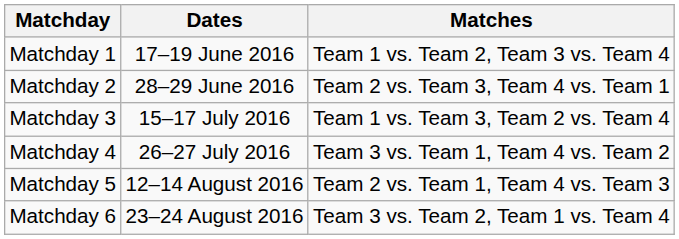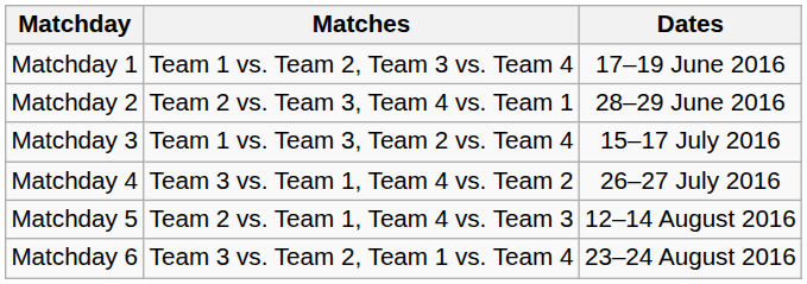 <table class="wikitable" style="text-align:center">
 <tr>
 <th>Matchday</th>
+<th>Matches</th>
 <th>Dates</th>
-<th>Matches</th>
 </tr>
 <tr>
 <td>Matchday 1</td>
+<td>Team 1 vs. Team 2, Team 3 vs. Team 4</td>
 <td>17–19 June 2016</td>
-<td>Team 1 vs. Team 2, Team 3 vs. Team 4</td>
 </tr>
 <tr>
 <td>Matchday 2</td>
+<td>Team 2 vs. Team 3, Team 4 vs. Team 1</td>
 <td>28–29 June 2016</td>
-<td>Team 2 vs. Team 3, Team 4 vs. Team 1</td>
 </tr>
 <tr>
 <td>Matchday 3</td>
+<td>Team 1 vs. Team 3, Team 2 vs. Team 4</td>
 <td>15–17 July 2016</td>
-<td>Team 1 vs. Team 3, Team 2 vs. Team 4</td>
 </tr>
 <tr>
 <td>Matchday 4</td>
+<td>Team 3 vs. Team 1, Team 4 vs. Team 2</td>
 <td>26–27 July 2016</td>
-<td>Team 3 vs. Team 1, Team 4 vs. Team 2</td>
 </tr>
 <tr>
 <td>Matchday 5</td>
+<td>Team 2 vs. Team 1, Team 4 vs. Team 3</td>
 <td>12–14 August 2016</td>
-<td>Team 2 vs. Team 1, Team 4 vs. Team 3</td>
 </tr>
 <tr>
 <td>Matchday 6</td>
+<td>Team 3 vs. Team 2, Team 1 vs. Team 4</td>
 <td>23–24 August 2016</td>
-<td>Team 3 vs. Team 2, Team 1 vs. Team 4</td>
 </tr>
 </table>
